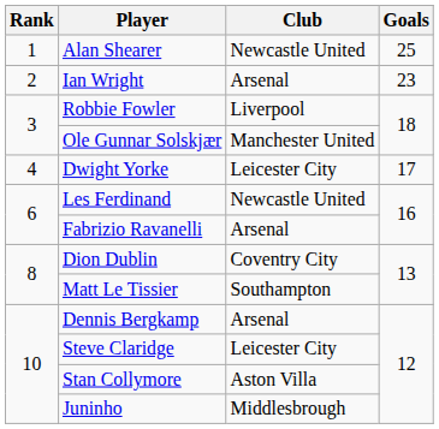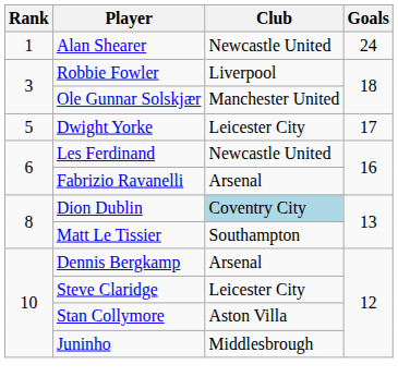 <table class="wikitable">
 <tr>
 <th>Rank</th>
 <th>Player</th>
 <th>Club</th>
 <th>Goals</th>
 </tr>
 <tr>
 <td align=center>1</td>
 <td> <a href='#'>Alan Shearer</a></td>
 <td>Newcastle United</td>
-<td align=center>25</td>
-</tr>
-<tr>
-<td align=center>2</td>
-<td> <a href='#'>Ian Wright</a></td>
-<td>Arsenal</td>
-<td align=center>23</td>
+<td align=center>24</td>
 </tr>
 <tr>
 <td rowspan=2 align=center>3</td>
 <td> <a href='#'>Robbie Fowler</a></td>
 <td>Liverpool</td>
 <td rowspan=2 align=center>18</td>
 </tr>
 <tr>
 <td> <a href='#'>Ole Gunnar Solskjær</a></td>
 <td>Manchester United</td>
 </tr>
 <tr>
-<td align=center>4</td>
+<td align=center>5</td>
 <td> <a href='#'>Dwight Yorke</a></td>
 <td>Leicester City</td>
 <td align=center>17</td>
 </tr>
 <tr>
 <td rowspan=2 align=center>6</td>
 <td> <a href='#'>Les Ferdinand</a></td>
 <td>Newcastle United</td>
 <td rowspan=2 align=center>16</td>
 </tr>
 <tr>
 <td> <a href='#'>Fabrizio Ravanelli</a></td>
 <td>Arsenal</td>
 </tr>
 <tr>
 <td rowspan=2 align=center>8</td>
 <td> <a href='#'>Dion Dublin</a></td>
-<td>Coventry City</td>
+<td style="background: lightblue;">Coventry City</td>
 <td rowspan=2 align=center>13</td>
 </tr>
 <tr>
 <td> <a href='#'>Matt Le Tissier</a></td>
 <td>Southampton</td>
 </tr>
 <tr>
 <td rowspan=4 align=center>10</td>
 <td> <a href='#'>Dennis Bergkamp</a></td>
 <td>Arsenal</td>
 <td rowspan=4 align=center>12</td>
 </tr>
 <tr>
 <td> <a href='#'>Steve Claridge</a></td>
 <td>Leicester City</td>
 </tr>
 <tr>
 <td> <a href='#'>Stan Collymore</a></td>
 <td>Aston Villa</td>
 </tr>
 <tr>
 <td> <a href='#'>Juninho</a></td>
 <td>Middlesbrough</td>
 </tr>
 </table>
